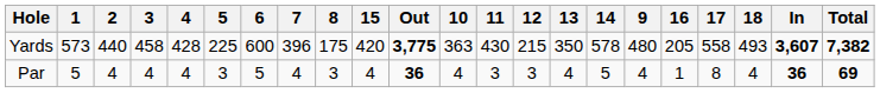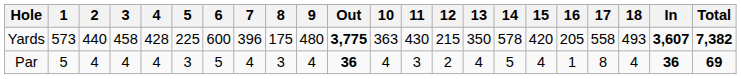 <table class="wikitable" style="text-align:center">
 <tr>
 <th align="left">Hole</th>
 <th>1</th>
 <th>2</th>
 <th>3</th>
 <th>4</th>
 <th>5</th>
 <th>6</th>
 <th>7</th>
 <th>8</th>
-<th>15</th>
+<th>9</th>
 <th>Out</th>
 <th>10</th>
 <th>11</th>
 <th>12</th>
 <th>13</th>
 <th>14</th>
-<th>9</th>
+<th>15</th>
 <th>16</th>
 <th>17</th>
 <th>18</th>
 <th>In</th>
 <th>Total</th>
 </tr>
 <tr>
 <td align="center">Yards</td>
 <td>573</td>
 <td>440</td>
 <td>458</td>
 <td>428</td>
 <td>225</td>
 <td>600</td>
 <td>396</td>
 <td>175</td>
-<td>420</td>
+<td>480</td>
 <td><strong>3,775</strong></td>
 <td>363</td>
 <td>430</td>
 <td>215</td>
 <td>350</td>
 <td>578</td>
-<td>480</td>
+<td>420</td>
 <td>205</td>
 <td>558</td>
 <td>493</td>
 <td><strong>3,607</strong></td>
 <td><strong>7,382</strong></td>
 </tr>
 <tr>
 <td align="center">Par</td>
 <td>5</td>
 <td>4</td>
 <td>4</td>
 <td>4</td>
 <td>3</td>
 <td>5</td>
 <td>4</td>
 <td>3</td>
 <td>4</td>
 <td><strong>36</strong></td>
 <td>4</td>
 <td>3</td>
-<td>3</td>
+<td>2</td>
 <td>4</td>
 <td>5</td>
 <td>4</td>
 <td>1</td>
 <td>8</td>
 <td>4</td>
 <td><strong>36</strong></td>
 <td><strong>69</strong></td>
 </tr>
 </table>
